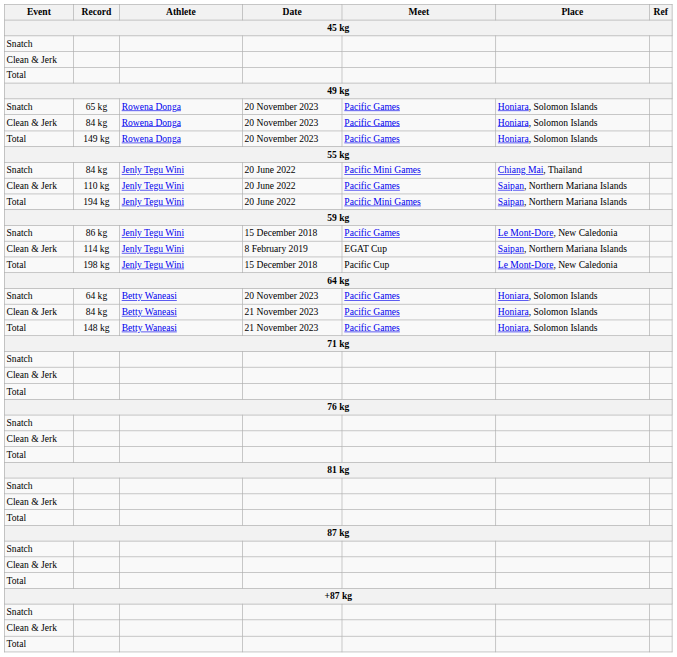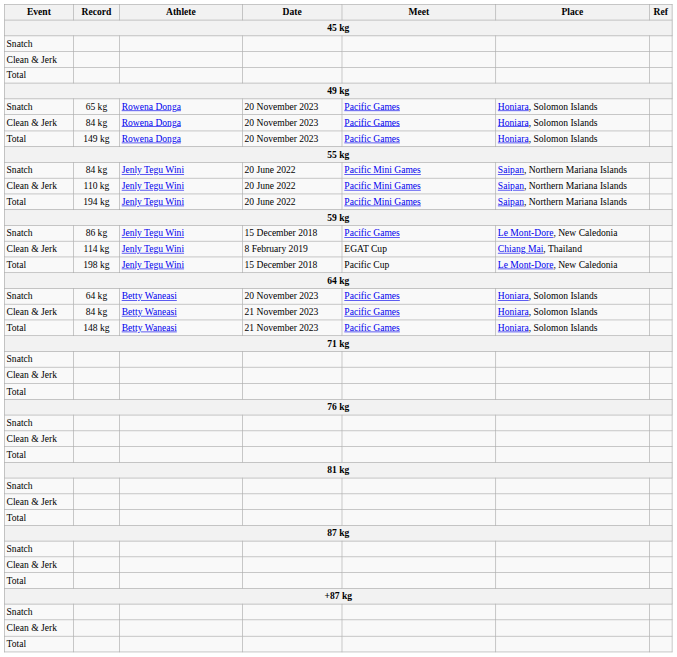 <table class="wikitable" style="font-size:95%;">
 <tr>
 <th width=9%>Event</th>
 <th width=6%>Record</th>
 <th width=16%>Athlete</th>
 <th width=13%>Date</th>
 <th width=20%>Meet</th>
 <th width=20%>Place</th>
 <th width=3%>Ref</th>
 </tr>
 <tr bgcolor="#DDDDDD">
 <th colspan="7">45 kg</th>
 </tr>
 <tr>
 <td>Snatch</td>
 <td align="center"></td>
 <td></td>
 <td></td>
 <td></td>
 <td></td>
 <td></td>
 </tr>
 <tr>
 <td>Clean & Jerk</td>
 <td align="center"></td>
 <td></td>
 <td></td>
 <td></td>
 <td></td>
 <td></td>
 </tr>
 <tr>
 <td>Total</td>
 <td align="center"></td>
 <td></td>
 <td></td>
 <td></td>
 <td></td>
 <td></td>
 </tr>
 <tr bgcolor="#DDDDDD">
 <th colspan="7">49 kg</th>
 </tr>
 <tr>
 <td>Snatch</td>
 <td align="center">65 kg</td>
 <td><a href='#'>Rowena Donga</a></td>
 <td>20 November 2023</td>
 <td><a href='#'>Pacific Games</a></td>
 <td><a href='#'>Honiara</a>, Solomon Islands</td>
 <td></td>
 </tr>
 <tr>
 <td>Clean & Jerk</td>
 <td align="center">84 kg</td>
 <td><a href='#'>Rowena Donga</a></td>
 <td>20 November 2023</td>
 <td><a href='#'>Pacific Games</a></td>
 <td><a href='#'>Honiara</a>, Solomon Islands</td>
 <td></td>
 </tr>
 <tr>
 <td>Total</td>
 <td align="center">149 kg</td>
 <td><a href='#'>Rowena Donga</a></td>
 <td>20 November 2023</td>
 <td><a href='#'>Pacific Games</a></td>
 <td><a href='#'>Honiara</a>, Solomon Islands</td>
 <td></td>
 </tr>
 <tr bgcolor="#DDDDDD">
 <th colspan="7">55 kg</th>
 </tr>
 <tr>
 <td>Snatch</td>
 <td align="center">84 kg</td>
 <td><a href='#'>Jenly Tegu Wini</a></td>
 <td>20 June 2022</td>
 <td><a href='#'>Pacific Mini Games</a></td>
-<td><a href='#'>Chiang Mai</a>, Thailand</td>
+<td><a href='#'>Saipan</a>, Northern Mariana Islands</td>
 <td></td>
 </tr>
 <tr>
 <td>Clean & Jerk</td>
 <td align="center">110 kg</td>
 <td><a href='#'>Jenly Tegu Wini</a></td>
 <td>20 June 2022</td>
-<td><a href='#'>Pacific Games</a></td>
+<td><a href='#'>Pacific Mini Games</a></td>
 <td><a href='#'>Saipan</a>, Northern Mariana Islands</td>
 <td></td>
 </tr>
 <tr>
 <td>Total</td>
 <td align="center">194 kg</td>
 <td><a href='#'>Jenly Tegu Wini</a></td>
 <td>20 June 2022</td>
 <td><a href='#'>Pacific Mini Games</a></td>
 <td><a href='#'>Saipan</a>, Northern Mariana Islands</td>
 <td></td>
 </tr>
 <tr bgcolor="#DDDDDD">
 <th colspan="7">59 kg</th>
 </tr>
 <tr>
 <td>Snatch</td>
 <td align="center">86 kg</td>
 <td><a href='#'>Jenly Tegu Wini</a></td>
 <td>15 December 2018</td>
 <td><a href='#'>Pacific Games</a></td>
 <td><a href='#'>Le Mont-Dore</a>, New Caledonia</td>
 <td></td>
 </tr>
 <tr>
 <td>Clean & Jerk</td>
 <td align="center">114 kg</td>
 <td><a href='#'>Jenly Tegu Wini</a></td>
 <td>8 February 2019</td>
 <td>EGAT Cup</td>
-<td><a href='#'>Saipan</a>, Northern Mariana Islands</td>
+<td><a href='#'>Chiang Mai</a>, Thailand</td>
 <td></td>
 </tr>
 <tr>
 <td>Total</td>
 <td align="center">198 kg</td>
 <td><a href='#'>Jenly Tegu Wini</a></td>
 <td>15 December 2018</td>
 <td>Pacific Cup</td>
 <td><a href='#'>Le Mont-Dore</a>, New Caledonia</td>
 <td></td>
 </tr>
 <tr bgcolor="#DDDDDD">
 <th colspan="7">64 kg</th>
 </tr>
 <tr>
 <td>Snatch</td>
 <td align="center">64 kg</td>
 <td><a href='#'>Betty Waneasi</a></td>
 <td>20 November 2023</td>
 <td><a href='#'>Pacific Games</a></td>
 <td><a href='#'>Honiara</a>, Solomon Islands</td>
 <td></td>
 </tr>
 <tr>
 <td>Clean & Jerk</td>
 <td align="center">84 kg</td>
 <td><a href='#'>Betty Waneasi</a></td>
 <td>21 November 2023</td>
 <td><a href='#'>Pacific Games</a></td>
 <td><a href='#'>Honiara</a>, Solomon Islands</td>
 <td></td>
 </tr>
 <tr>
 <td>Total</td>
 <td align="center">148 kg</td>
 <td><a href='#'>Betty Waneasi</a></td>
 <td>21 November 2023</td>
 <td><a href='#'>Pacific Games</a></td>
 <td><a href='#'>Honiara</a>, Solomon Islands</td>
 <td></td>
 </tr>
 <tr bgcolor="#DDDDDD">
 <th colspan="7">71 kg</th>
 </tr>
 <tr>
 <td>Snatch</td>
 <td align="center"></td>
 <td></td>
 <td></td>
 <td></td>
 <td></td>
 <td></td>
 </tr>
 <tr>
 <td>Clean & Jerk</td>
 <td align="center"></td>
 <td></td>
 <td></td>
 <td></td>
 <td></td>
 <td></td>
 </tr>
 <tr>
 <td>Total</td>
 <td align="center"></td>
 <td></td>
 <td></td>
 <td></td>
 <td></td>
 <td></td>
 </tr>
 <tr bgcolor="#DDDDDD">
 <th colspan="7">76 kg</th>
 </tr>
 <tr>
 <td>Snatch</td>
 <td align="center"></td>
 <td></td>
 <td></td>
 <td></td>
 <td></td>
 <td></td>
 </tr>
 <tr>
 <td>Clean & Jerk</td>
 <td align="center"></td>
 <td></td>
 <td></td>
 <td></td>
 <td></td>
 <td></td>
 </tr>
 <tr>
 <td>Total</td>
 <td align="center"></td>
 <td></td>
 <td></td>
 <td></td>
 <td></td>
 <td></td>
 </tr>
 <tr bgcolor="#DDDDDD">
 <th colspan="7">81 kg</th>
 </tr>
 <tr>
 <td>Snatch</td>
 <td align="center"></td>
 <td></td>
 <td></td>
 <td></td>
 <td></td>
 <td></td>
 </tr>
 <tr>
 <td>Clean & Jerk</td>
 <td align="center"></td>
 <td></td>
 <td></td>
 <td></td>
 <td></td>
 <td></td>
 </tr>
 <tr>
 <td>Total</td>
 <td align="center"></td>
 <td></td>
 <td></td>
 <td></td>
 <td></td>
 <td></td>
 </tr>
 <tr bgcolor="#DDDDDD">
 <th colspan="7">87 kg</th>
 </tr>
 <tr>
 <td>Snatch</td>
 <td align="center"></td>
 <td></td>
 <td></td>
 <td></td>
 <td></td>
 <td></td>
 </tr>
 <tr>
 <td>Clean & Jerk</td>
 <td align="center"></td>
 <td></td>
 <td></td>
 <td></td>
 <td></td>
 <td></td>
 </tr>
 <tr>
 <td>Total</td>
 <td align="center"></td>
 <td></td>
 <td></td>
 <td></td>
 <td></td>
 <td></td>
 </tr>
 <tr bgcolor="#DDDDDD">
 <th colspan="7">+87 kg</th>
 </tr>
 <tr>
 <td>Snatch</td>
 <td align="center"></td>
 <td></td>
 <td></td>
 <td></td>
 <td></td>
 <td></td>
 </tr>
 <tr>
 <td>Clean & Jerk</td>
 <td align="center"></td>
 <td></td>
 <td></td>
 <td></td>
 <td></td>
 <td></td>
 </tr>
 <tr>
 <td>Total</td>
 <td align="center"></td>
 <td></td>
 <td></td>
 <td></td>
 <td></td>
 <td></td>
 </tr>
 </table>
